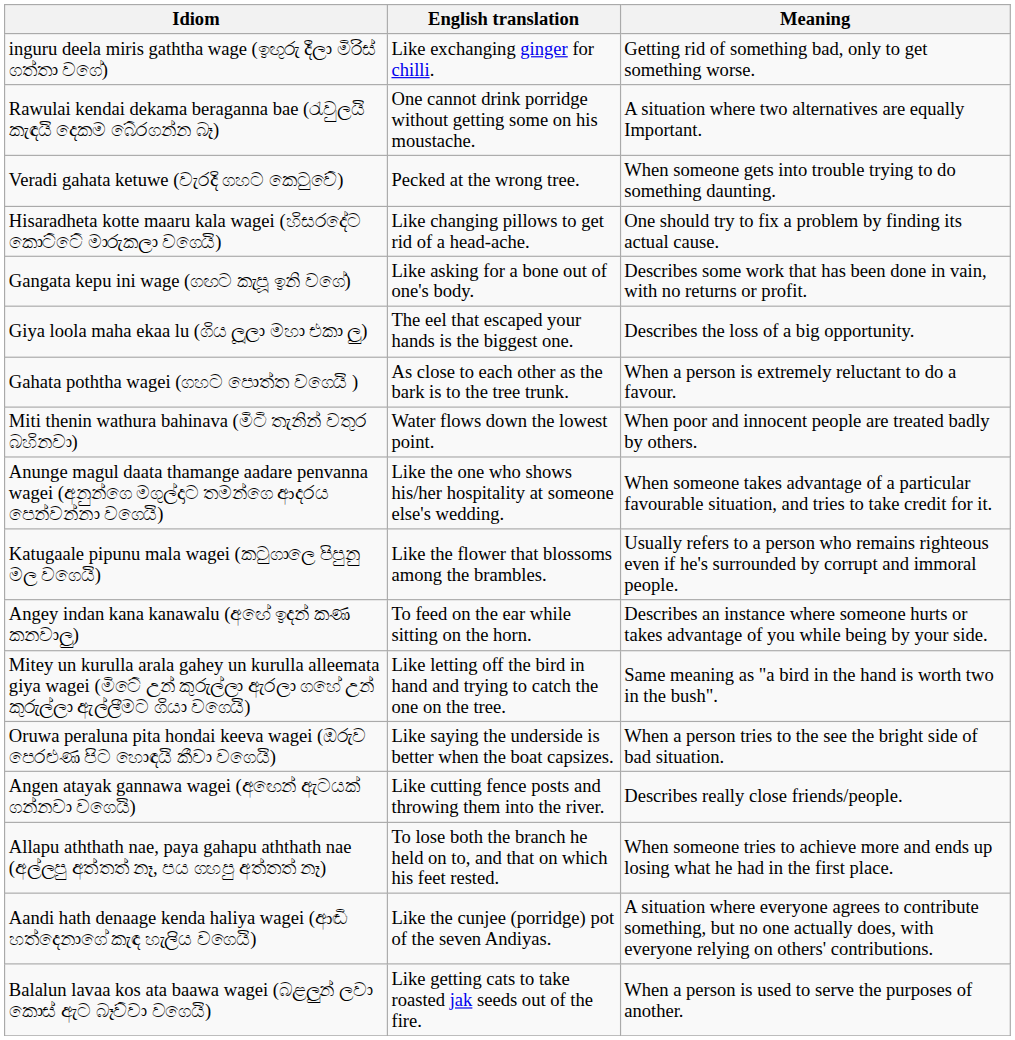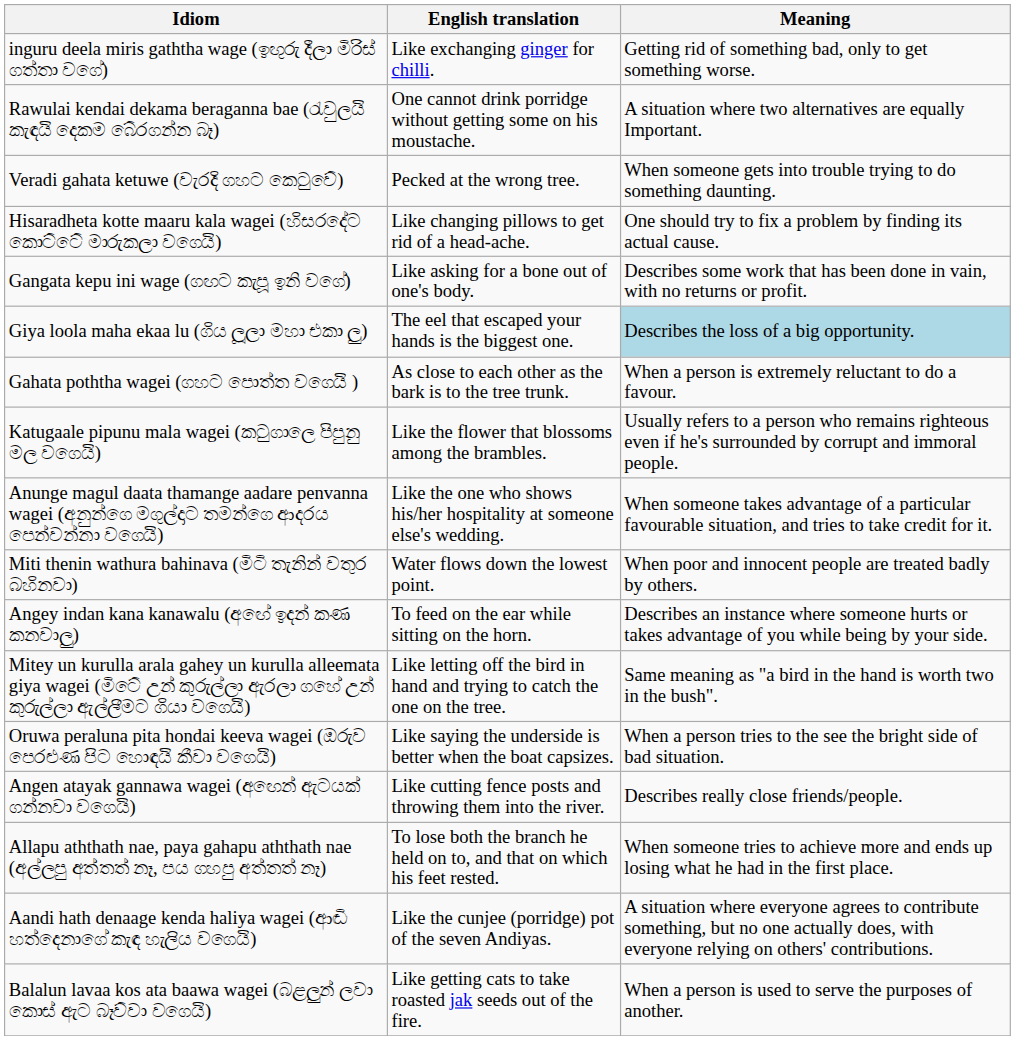 <table class="wikitable sortable">
 <tr>
 <th scope="col">Idiom</th>
 <th scope="col" class="unsortable">English translation</th>
 <th scope="col">Meaning</th>
 </tr>
 <tr>
 <td>inguru deela miris gaththa wage (ඉඟුරු දීලා මිරිස් ගත්තා වගේ)</td>
 <td>Like exchanging <a href='#'>ginger</a> for <a href='#'>chilli</a>.</td>
 <td>Getting rid of something bad, only to get something worse.</td>
 </tr>
 <tr>
 <td>Rawulai kendai dekama beraganna bae (රැවුලයි කැඳයි දෙකම බේරගන්න බෑ)</td>
 <td>One cannot drink porridge without getting some on his moustache.</td>
 <td>A situation where two alternatives are equally Important.</td>
 </tr>
 <tr>
 <td>Veradi gahata ketuwe (වැරදි ගහට කෙටුවේ)</td>
 <td>Pecked at the wrong tree.</td>
 <td>When someone gets into trouble trying to do something daunting.</td>
 </tr>
 <tr>
 <td>Hisaradheta kotte maaru kala wagei (හිසරදේට කොට්ටේ මාරුකලා වගෙයි)</td>
 <td>Like changing pillows to get rid of a head-ache.</td>
 <td>One should try to fix a problem by finding its actual cause.</td>
 </tr>
 <tr>
 <td>Gangata kepu ini wage (ගඟට කැපූ ඉනි වගේ)</td>
 <td>Like asking for a bone out of one's body.</td>
 <td>Describes some work that has been done in vain, with no returns or profit.</td>
 </tr>
 <tr>
 <td>Giya loola maha ekaa lu (ගිය ලූලා මහා එකා ලු)</td>
 <td>The eel that escaped your hands is the biggest one.</td>
-<td>Describes the loss of a big opportunity.</td>
+<td style="background: lightblue;">Describes the loss of a big opportunity.</td>
 </tr>
 <tr>
 <td>Gahata poththa wagei (ගහට පොත්ත වගෙයි )</td>
 <td>As close to each other as the bark is to the tree trunk.</td>
 <td>When a person is extremely reluctant to do a favour.</td>
 </tr>
 <tr>
-<td>Miti thenin wathura bahinava (මිටි තැනින් වතුර බහිනවා)</td>
-<td>Water flows down the lowest point.</td>
-<td>When poor and innocent people are treated badly by others.</td>
+<td>Katugaale pipunu mala wagei (කටුගාලෙ පිපුනු මල වගෙයි)</td>
+<td>Like the flower that blossoms among the brambles.</td>
+<td>Usually refers to a person who remains righteous even if he's surrounded by corrupt and immoral people.</td>
 </tr>
 <tr>
 <td>Anunge magul daata thamange aadare penvanna wagei (අනුන්ගෙ මගුල්දාට තමන්ගෙ ආදරය පෙන්වන්නා වගෙයි)</td>
 <td>Like the one who shows his/her hospitality at someone else's wedding.</td>
 <td>When someone takes advantage of a particular favourable situation, and tries to take credit for it.</td>
 </tr>
 <tr>
-<td>Katugaale pipunu mala wagei (කටුගාලෙ පිපුනු මල වගෙයි)</td>
-<td>Like the flower that blossoms among the brambles.</td>
-<td>Usually refers to a person who remains righteous even if he's surrounded by corrupt and immoral people.</td>
+<td>Miti thenin wathura bahinava (මිටි තැනින් වතුර බහිනවා)</td>
+<td>Water flows down the lowest point.</td>
+<td>When poor and innocent people are treated badly by others.</td>
 </tr>
 <tr>
 <td>Angey indan kana kanawalu (අඟේ ඉදන් කණ කනවාලු)</td>
 <td>To feed on the ear while sitting on the horn.</td>
 <td>Describes an instance where someone hurts or takes advantage of you while being by your side.</td>
 </tr>
 <tr>
 <td>Mitey un kurulla arala gahey un kurulla alleemata giya wagei (මිටේ උන් කුරුල්ලා ඇරලා ගහේ උන් කුරුල්ලා ඇල්ලීමට ගියා වගෙයි)</td>
 <td>Like letting off the bird in hand and trying to catch the one on the tree.</td>
 <td>Same meaning as "a bird in the hand is worth two in the bush".</td>
 </tr>
 <tr>
 <td>Oruwa peraluna pita hondai keeva wagei (ඔරුව පෙරළුණ පිට හොඳයි කීවා වගෙයි)</td>
 <td>Like saying the underside is better when the boat capsizes.</td>
 <td>When a person tries to the see the bright side of bad situation.</td>
 </tr>
 <tr>
 <td>Angen atayak gannawa wagei (අඟෙන් ඇටයක් ගන්නවා වගෙයි)</td>
 <td>Like cutting fence posts and throwing them into the river.</td>
 <td>Describes really close friends/people.</td>
 </tr>
 <tr>
 <td>Allapu aththath nae, paya gahapu aththath nae (අල්ලපු අත්තත් නෑ, පය ගහපු අත්තත් නෑ)</td>
 <td>To lose both the branch he held on to, and that on which his feet rested.</td>
 <td>When someone tries to achieve more and ends up losing what he had in the first place.</td>
 </tr>
 <tr>
 <td>Aandi hath denaage kenda haliya wagei (ආඬි හත්දෙනාගේ කැඳ හැලිය වගෙයි)</td>
 <td>Like the cunjee (porridge) pot of the seven Andiyas.</td>
 <td>A situation where everyone agrees to contribute something, but no one actually does, with everyone relying on others' contributions.</td>
 </tr>
 <tr>
 <td>Balalun lavaa kos ata baawa wagei (බළලුන් ලවා කොස් ඇට බෑව්වා වගෙයි)</td>
 <td>Like getting cats to take roasted <a href='#'>jak</a> seeds out of the fire.</td>
 <td>When a person is used to serve the purposes of another.</td>
 </tr>
 </table>
